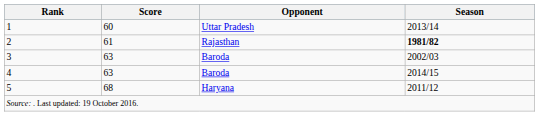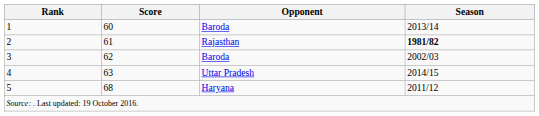 <table class="wikitable" width=70%>
 <tr bgcolor=#87cef>
 <th>Rank</th>
 <th>Score</th>
 <th>Opponent</th>
 <th>Season</th>
 </tr>
 <tr>
 <td>1</td>
 <td>60</td>
-<td><a href='#'>Uttar Pradesh</a></td>
+<td><a href='#'>Baroda</a></td>
 <td>2013/14</td>
 </tr>
 <tr>
 <td>2</td>
 <td>61</td>
 <td><a href='#'>Rajasthan</a></td>
 <td><strong>1981/82</strong></td>
 </tr>
 <tr>
 <td>3</td>
-<td>63</td>
+<td>62</td>
 <td><a href='#'>Baroda</a></td>
 <td>2002/03</td>
 </tr>
 <tr>
 <td>4</td>
 <td>63</td>
-<td><a href='#'>Baroda</a></td>
+<td><a href='#'>Uttar Pradesh</a></td>
 <td>2014/15</td>
 </tr>
 <tr>
 <td>5</td>
 <td>68</td>
 <td><a href='#'>Haryana</a></td>
 <td>2011/12</td>
 </tr>
 <tr>
 <td colspan=4><small><em>Source: </em>. Last updated: 19 October 2016.</small></td>
 </tr>
 </table>
